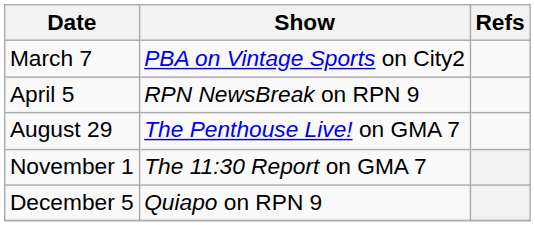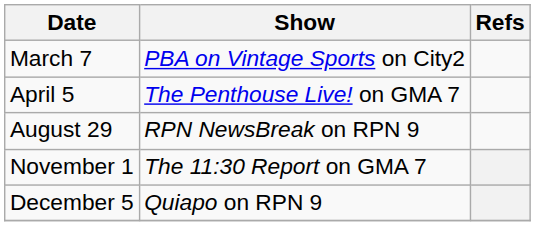 <table class="wikitable">
 <tr>
 <th>Date</th>
 <th>Show</th>
 <th>Refs</th>
 </tr>
 <tr>
 <td>March 7</td>
 <td><em><a href='#'>PBA on Vintage Sports</a></em> on City2</td>
 <td></td>
 </tr>
 <tr>
 <td>April 5</td>
-<td><em>RPN NewsBreak</em> on RPN 9</td>
+<td><em><a href='#'>The Penthouse Live!</a></em> on GMA 7</td>
 <td></td>
 </tr>
 <tr>
 <td>August 29</td>
-<td><em><a href='#'>The Penthouse Live!</a></em> on GMA 7</td>
+<td><em>RPN NewsBreak</em> on RPN 9</td>
 <td></td>
 </tr>
 <tr>
 <td>November 1</td>
 <td><em>The 11:30 Report</em> on GMA 7</td>
 <th></th>
 </tr>
 <tr>
 <td>December 5</td>
 <td><em>Quiapo</em> on RPN 9</td>
 <th></th>
 </tr>
 <tr>
 </tr>
 </table>
